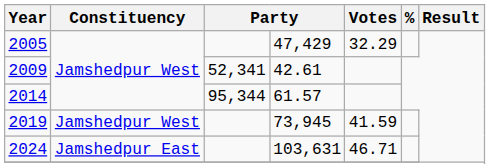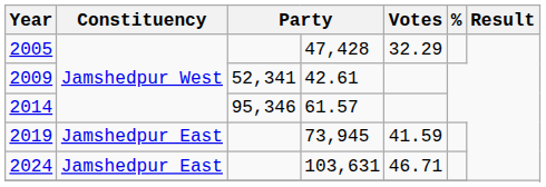 <table class="wikitable">
 <tr>
 <th>Year</th>
 <th>Constituency</th>
 <th colspan="2">Party</th>
 <th>Votes</th>
 <th>%</th>
 <th>Result</th>
 </tr>
 <tr>
 <td><a href='#'>2005</a></td>
 <td rowspan=3><a href='#'>Jamshedpur West</a></td>
 <td></td>
-<td>47,429</td>
+<td>47,428</td>
 <td>32.29</td>
 <td></td>
 </tr>
 <tr>
 <td><a href='#'>2009</a></td>
 <td>52,341</td>
 <td>42.61</td>
 <td></td>
 </tr>
 <tr>
 <td><a href='#'>2014</a></td>
-<td>95,344</td>
+<td>95,346</td>
 <td>61.57</td>
 <td></td>
 </tr>
 <tr>
 <td><a href='#'>2019</a></td>
-<td><a href='#'>Jamshedpur West</a></td>
+<td><a href='#'>Jamshedpur East</a></td>
 <td></td>
 <td>73,945</td>
 <td>41.59</td>
 <td></td>
 </tr>
 <tr>
 <td><a href='#'>2024</a></td>
 <td><a href='#'>Jamshedpur East</a></td>
 <td></td>
 <td>103,631</td>
 <td>46.71</td>
 <td></td>
 </tr>
 <tr>
 </tr>
 </table>
